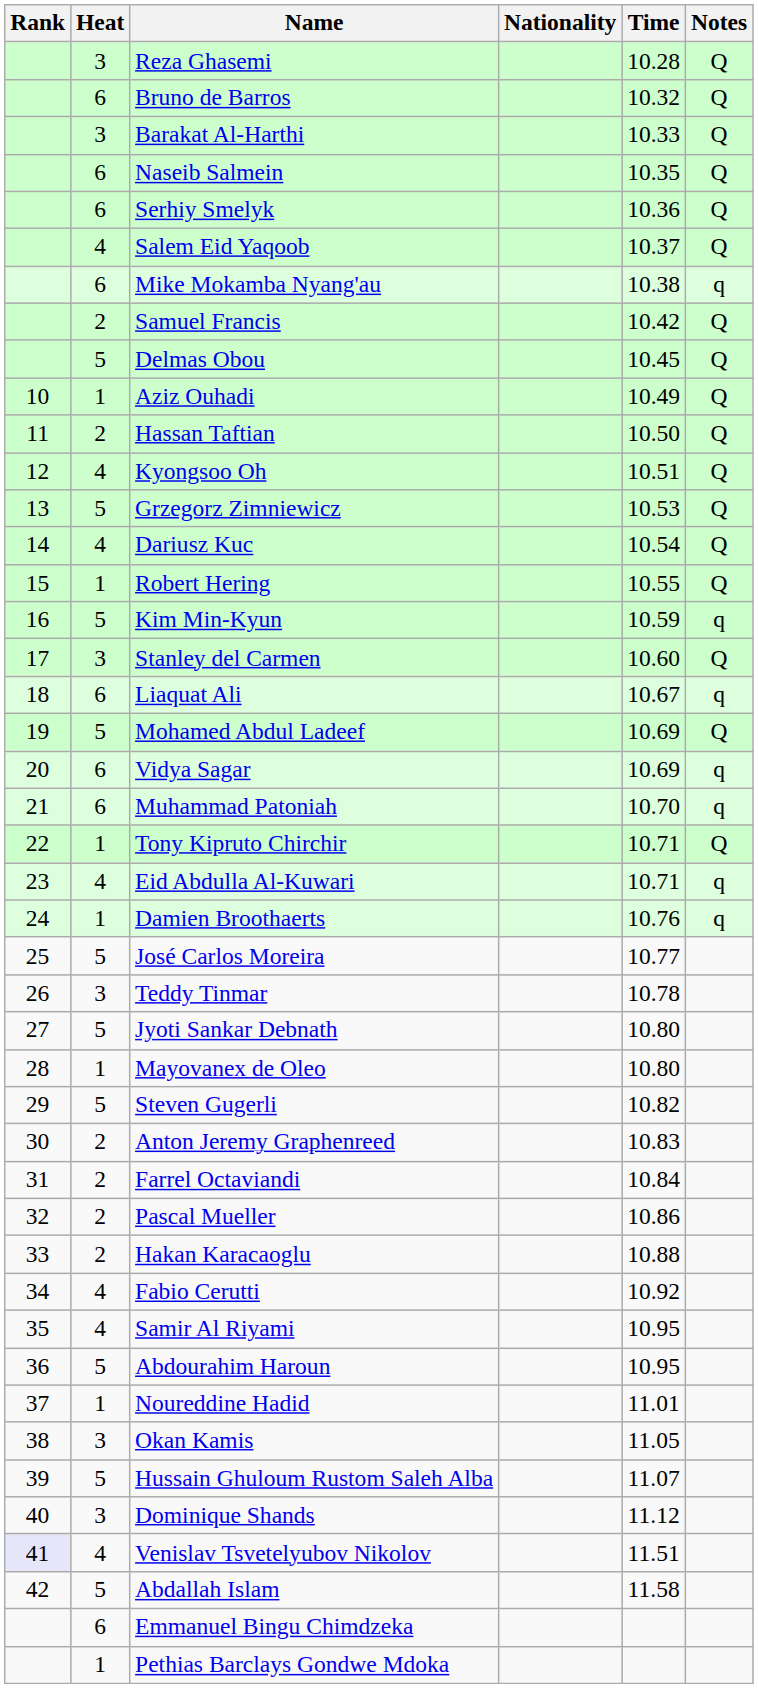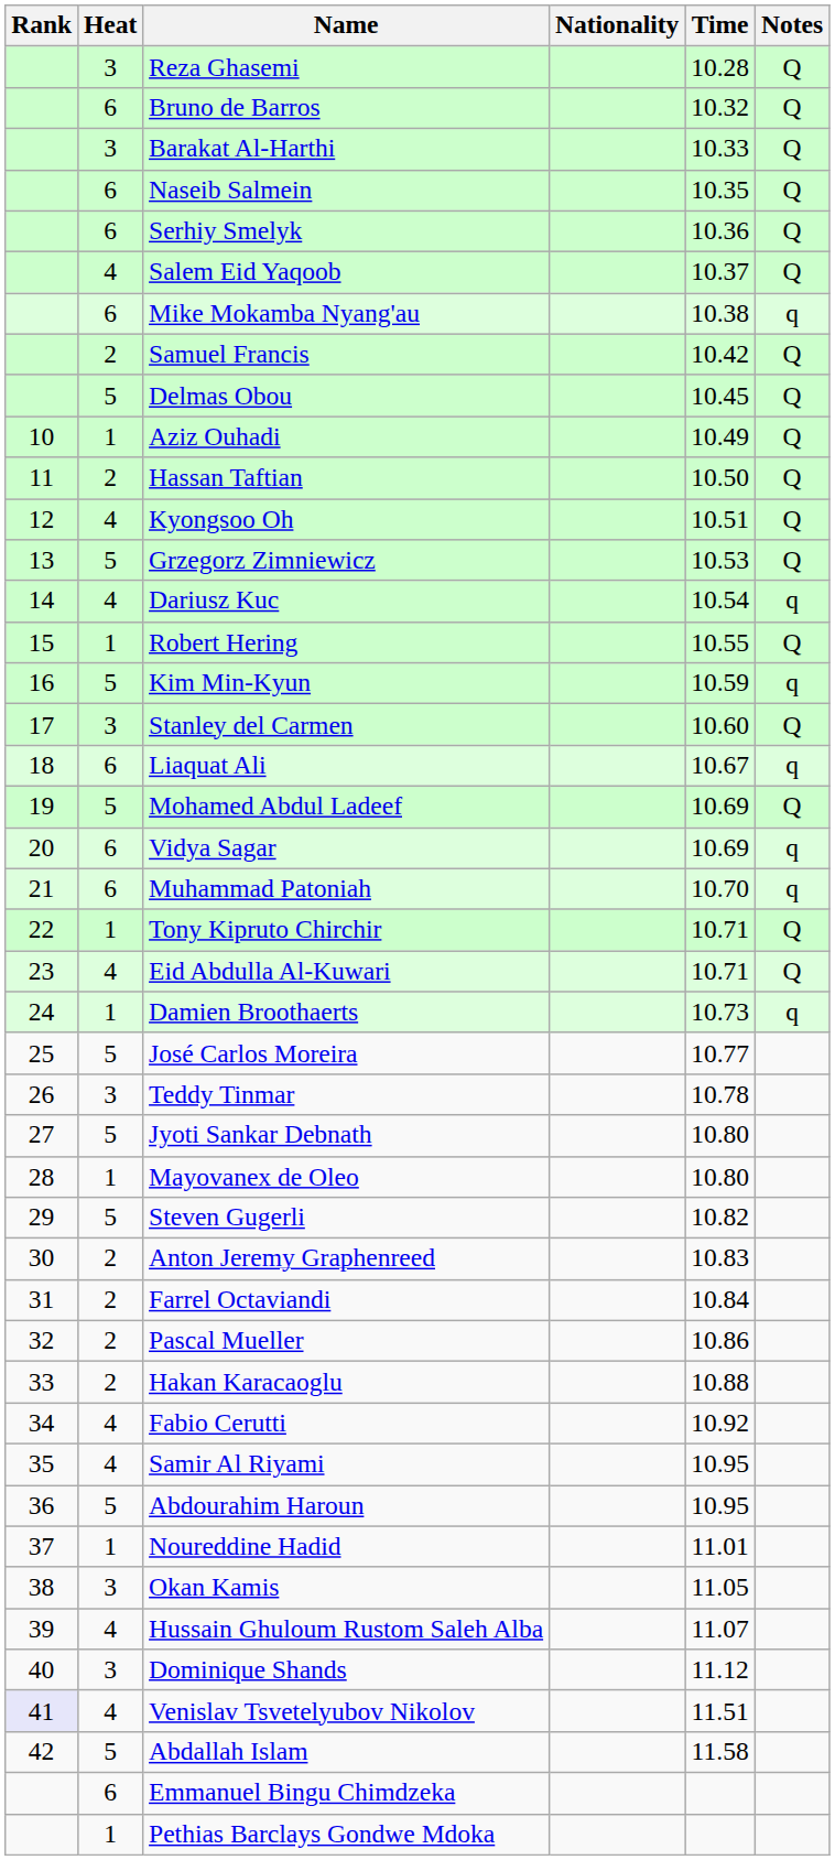 <table class="wikitable sortable" style="text-align:center">
 <tr>
 <th>Rank</th>
 <th>Heat</th>
 <th>Name</th>
 <th>Nationality</th>
 <th>Time</th>
 <th>Notes</th>
 </tr>
 <tr bgcolor=ccffcc>
 <td></td>
 <td>3</td>
 <td align=left><a href='#'>Reza Ghasemi</a></td>
 <td align=left></td>
 <td>10.28</td>
 <td>Q</td>
 </tr>
 <tr bgcolor=ccffcc>
 <td></td>
 <td>6</td>
 <td align=left><a href='#'>Bruno de Barros</a></td>
 <td align=left></td>
 <td>10.32</td>
 <td>Q</td>
 </tr>
 <tr bgcolor=ccffcc>
 <td></td>
 <td>3</td>
 <td align=left><a href='#'>Barakat Al-Harthi</a></td>
 <td align=left></td>
 <td>10.33</td>
 <td>Q</td>
 </tr>
 <tr bgcolor=ccffcc>
 <td></td>
 <td>6</td>
 <td align=left><a href='#'>Naseib Salmein</a></td>
 <td align=left></td>
 <td>10.35</td>
 <td>Q</td>
 </tr>
 <tr bgcolor=ccffcc>
 <td></td>
 <td>6</td>
 <td align=left><a href='#'>Serhiy Smelyk</a></td>
 <td align=left></td>
 <td>10.36</td>
 <td>Q</td>
 </tr>
 <tr bgcolor=ccffcc>
 <td></td>
 <td>4</td>
 <td align=left><a href='#'>Salem Eid Yaqoob</a></td>
 <td align=left></td>
 <td>10.37</td>
 <td>Q</td>
 </tr>
 <tr bgcolor=ddffdd>
 <td></td>
 <td>6</td>
 <td align=left><a href='#'>Mike Mokamba Nyang'au</a></td>
 <td align=left></td>
 <td>10.38</td>
 <td>q</td>
 </tr>
 <tr bgcolor=ccffcc>
 <td></td>
 <td>2</td>
 <td align=left><a href='#'>Samuel Francis</a></td>
 <td align=left></td>
 <td>10.42</td>
 <td>Q</td>
 </tr>
 <tr bgcolor=ccffcc>
 <td></td>
 <td>5</td>
 <td align=left><a href='#'>Delmas Obou</a></td>
 <td align=left></td>
 <td>10.45</td>
 <td>Q</td>
 </tr>
 <tr bgcolor=ccffcc>
 <td>10</td>
 <td>1</td>
 <td align=left><a href='#'>Aziz Ouhadi</a></td>
 <td align=left></td>
 <td>10.49</td>
 <td>Q</td>
 </tr>
 <tr bgcolor=ccffcc>
 <td>11</td>
 <td>2</td>
 <td align=left><a href='#'>Hassan Taftian</a></td>
 <td align=left></td>
 <td>10.50</td>
 <td>Q</td>
 </tr>
 <tr bgcolor=ccffcc>
 <td>12</td>
 <td>4</td>
 <td align=left><a href='#'>Kyongsoo Oh</a></td>
 <td align=left></td>
 <td>10.51</td>
 <td>Q</td>
 </tr>
 <tr bgcolor=ccffcc>
 <td>13</td>
 <td>5</td>
 <td align=left><a href='#'>Grzegorz Zimniewicz</a></td>
 <td align=left></td>
 <td>10.53</td>
 <td>Q</td>
 </tr>
 <tr bgcolor=ccffcc>
 <td>14</td>
 <td>4</td>
 <td align=left><a href='#'>Dariusz Kuc</a></td>
 <td align=left></td>
 <td>10.54</td>
-<td>Q</td>
+<td>q</td>
 </tr>
 <tr bgcolor=ccffcc>
 <td>15</td>
 <td>1</td>
 <td align=left><a href='#'>Robert Hering</a></td>
 <td align=left></td>
 <td>10.55</td>
 <td>Q</td>
 </tr>
 <tr bgcolor=ccffcc>
 <td>16</td>
 <td>5</td>
 <td align=left><a href='#'>Kim Min-Kyun</a></td>
 <td align=left></td>
 <td>10.59</td>
 <td>q</td>
 </tr>
 <tr bgcolor=ccffcc>
 <td>17</td>
 <td>3</td>
 <td align=left><a href='#'>Stanley del Carmen</a></td>
 <td align=left></td>
 <td>10.60</td>
 <td>Q</td>
 </tr>
 <tr bgcolor=ddffdd>
 <td>18</td>
 <td>6</td>
 <td align=left><a href='#'>Liaquat Ali</a></td>
 <td align=left></td>
 <td>10.67</td>
 <td>q</td>
 </tr>
 <tr bgcolor=ccffcc>
 <td>19</td>
 <td>5</td>
 <td align=left><a href='#'>Mohamed Abdul Ladeef</a></td>
 <td align=left></td>
 <td>10.69</td>
 <td>Q</td>
 </tr>
 <tr bgcolor=ddffdd>
 <td>20</td>
 <td>6</td>
 <td align=left><a href='#'>Vidya Sagar</a></td>
 <td align=left></td>
 <td>10.69</td>
 <td>q</td>
 </tr>
 <tr bgcolor=ddffdd>
 <td>21</td>
 <td>6</td>
 <td align=left><a href='#'>Muhammad Patoniah</a></td>
 <td align=left></td>
 <td>10.70</td>
 <td>q</td>
 </tr>
 <tr bgcolor=ccffcc>
 <td>22</td>
 <td>1</td>
 <td align=left><a href='#'>Tony Kipruto Chirchir</a></td>
 <td align=left></td>
 <td>10.71</td>
 <td>Q</td>
 </tr>
 <tr bgcolor=ddffdd>
 <td>23</td>
 <td>4</td>
 <td align=left><a href='#'>Eid Abdulla Al-Kuwari</a></td>
 <td align=left></td>
 <td>10.71</td>
-<td>q</td>
+<td>Q</td>
 </tr>
 <tr bgcolor=ddffdd>
 <td>24</td>
 <td>1</td>
 <td align=left><a href='#'>Damien Broothaerts</a></td>
 <td align=left></td>
-<td>10.76</td>
+<td>10.73</td>
 <td>q</td>
 </tr>
 <tr>
 <td>25</td>
 <td>5</td>
 <td align=left><a href='#'>José Carlos Moreira</a></td>
 <td align=left></td>
 <td>10.77</td>
 <td></td>
 </tr>
 <tr>
 <td>26</td>
 <td>3</td>
 <td align=left><a href='#'>Teddy Tinmar</a></td>
 <td align=left></td>
 <td>10.78</td>
 <td></td>
 </tr>
 <tr>
 <td>27</td>
 <td>5</td>
 <td align=left><a href='#'>Jyoti Sankar Debnath</a></td>
 <td align=left></td>
 <td>10.80</td>
 <td></td>
 </tr>
 <tr>
 <td>28</td>
 <td>1</td>
 <td align=left><a href='#'>Mayovanex de Oleo</a></td>
 <td align=left></td>
 <td>10.80</td>
 <td></td>
 </tr>
 <tr>
 <td>29</td>
 <td>5</td>
 <td align=left><a href='#'>Steven Gugerli</a></td>
 <td align=left></td>
 <td>10.82</td>
 <td></td>
 </tr>
 <tr>
 <td>30</td>
 <td>2</td>
 <td align=left><a href='#'>Anton Jeremy Graphenreed</a></td>
 <td align=left></td>
 <td>10.83</td>
 <td></td>
 </tr>
 <tr>
 <td>31</td>
 <td>2</td>
 <td align=left><a href='#'>Farrel Octaviandi</a></td>
 <td align=left></td>
 <td>10.84</td>
 <td></td>
 </tr>
 <tr>
 <td>32</td>
 <td>2</td>
 <td align=left><a href='#'>Pascal Mueller</a></td>
 <td align=left></td>
 <td>10.86</td>
 <td></td>
 </tr>
 <tr>
 <td>33</td>
 <td>2</td>
 <td align=left><a href='#'>Hakan Karacaoglu</a></td>
 <td align=left></td>
 <td>10.88</td>
 <td></td>
 </tr>
 <tr>
 <td>34</td>
 <td>4</td>
 <td align=left><a href='#'>Fabio Cerutti</a></td>
 <td align=left></td>
 <td>10.92</td>
 <td></td>
 </tr>
 <tr>
 <td>35</td>
 <td>4</td>
 <td align=left><a href='#'>Samir Al Riyami</a></td>
 <td align=left></td>
 <td>10.95</td>
 <td></td>
 </tr>
 <tr>
 <td>36</td>
 <td>5</td>
 <td align=left><a href='#'>Abdourahim Haroun</a></td>
 <td align=left></td>
 <td>10.95</td>
 <td></td>
 </tr>
 <tr>
 <td>37</td>
 <td>1</td>
 <td align=left><a href='#'>Noureddine Hadid</a></td>
 <td align=left></td>
 <td>11.01</td>
 <td></td>
 </tr>
 <tr>
 <td>38</td>
 <td>3</td>
 <td align=left><a href='#'>Okan Kamis</a></td>
 <td align=left></td>
 <td>11.05</td>
 <td></td>
 </tr>
 <tr>
 <td>39</td>
-<td>5</td>
+<td>4</td>
 <td align=left><a href='#'>Hussain Ghuloum Rustom Saleh Alba</a></td>
 <td align=left></td>
 <td>11.07</td>
 <td></td>
 </tr>
 <tr>
 <td>40</td>
 <td>3</td>
 <td align=left><a href='#'>Dominique Shands</a></td>
 <td align=left></td>
 <td>11.12</td>
 <td></td>
 </tr>
 <tr>
 <td style="background: lavender;">41</td>
 <td>4</td>
 <td align=left><a href='#'>Venislav Tsvetelyubov Nikolov</a></td>
 <td align=left></td>
 <td>11.51</td>
 <td></td>
 </tr>
 <tr>
 <td>42</td>
 <td>5</td>
 <td align=left><a href='#'>Abdallah Islam</a></td>
 <td align=left></td>
 <td>11.58</td>
 <td></td>
 </tr>
 <tr>
 <td></td>
 <td>6</td>
 <td align=left><a href='#'>Emmanuel Bingu Chimdzeka</a></td>
 <td align=left></td>
 <td></td>
 <td></td>
 </tr>
 <tr>
 <td></td>
 <td>1</td>
 <td align=left><a href='#'>Pethias Barclays Gondwe Mdoka</a></td>
 <td align=left></td>
 <td></td>
 <td></td>
 </tr>
 </table>
